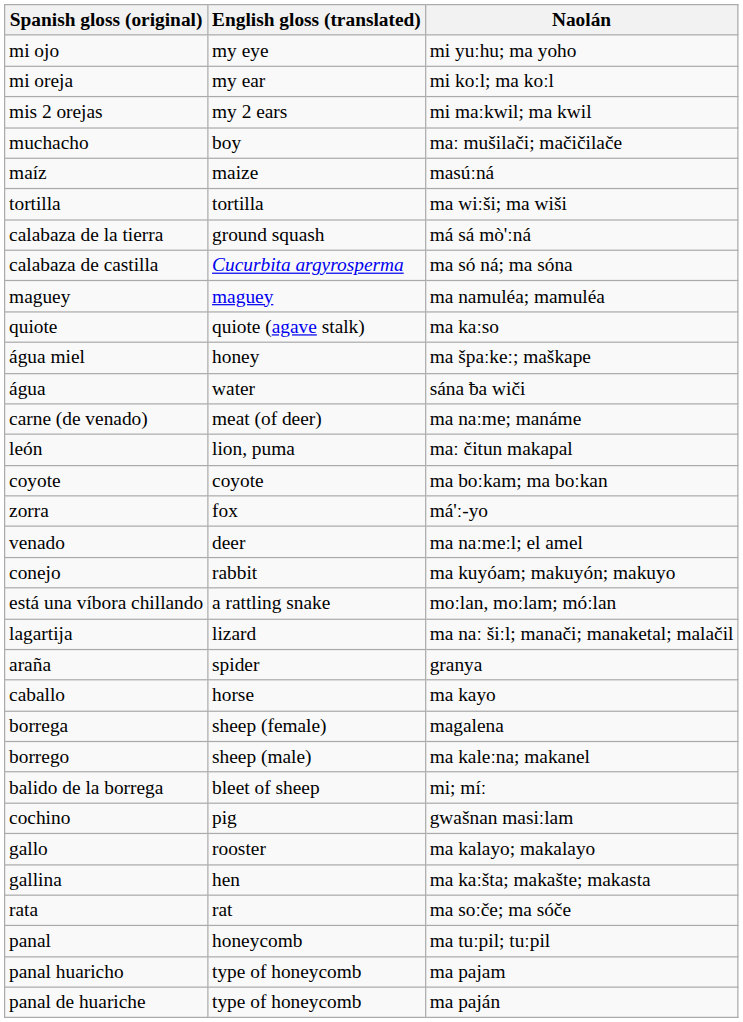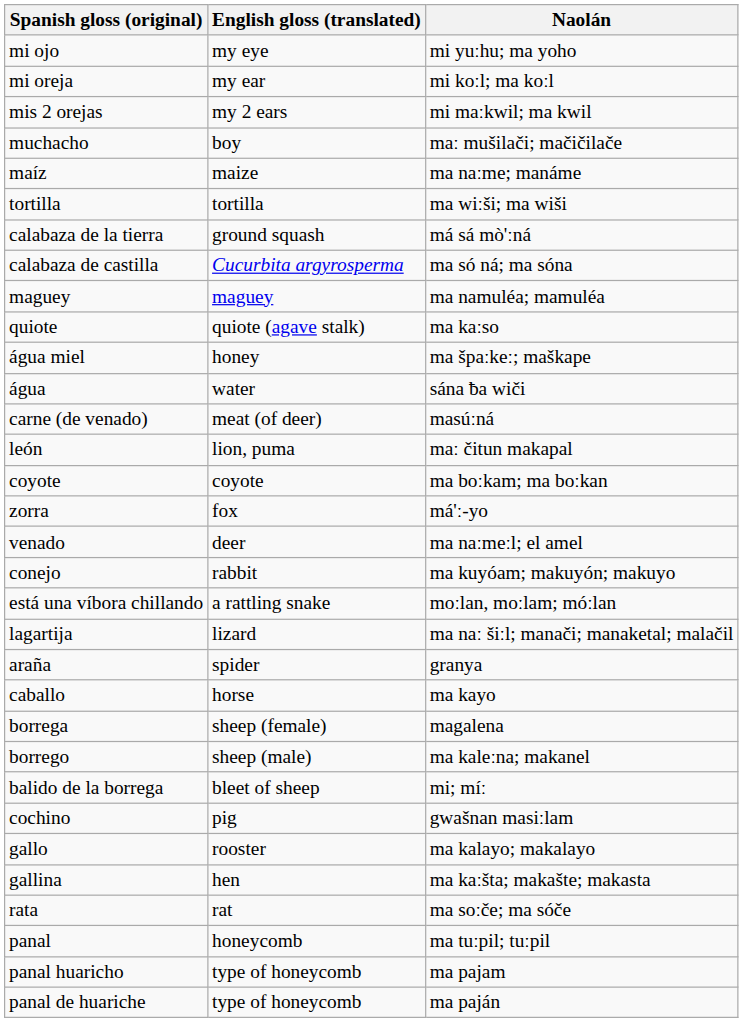 <table class="wikitable sortable">
 <tr>
 <th>Spanish gloss (original)</th>
 <th>English gloss (translated)</th>
 <th>Naolán</th>
 </tr>
 <tr>
 <td>mi ojo</td>
 <td>my eye</td>
 <td>mi yuːhu; ma yoho</td>
 </tr>
 <tr>
 <td>mi oreja</td>
 <td>my ear</td>
 <td>mi koːl; ma koːl</td>
 </tr>
 <tr>
 <td>mis 2 orejas</td>
 <td>my 2 ears</td>
 <td>mi maːkwil; ma kwil</td>
 </tr>
 <tr>
 <td>muchacho</td>
 <td>boy</td>
 <td>maː mušilači; mačičilače</td>
 </tr>
 <tr>
 <td>maíz</td>
 <td>maize</td>
-<td>masúːná</td>
+<td>ma naːme; manáme</td>
 </tr>
 <tr>
 <td>tortilla</td>
 <td>tortilla</td>
 <td>ma wiːši; ma wiši</td>
 </tr>
 <tr>
 <td>calabaza de la tierra</td>
 <td>ground squash</td>
 <td>má sá mò'ːná</td>
 </tr>
 <tr>
 <td>calabaza de castilla</td>
 <td><em><a href='#'>Cucurbita argyrosperma</a></em></td>
 <td>ma só ná; ma sóna</td>
 </tr>
 <tr>
 <td>maguey</td>
 <td><a href='#'>maguey</a></td>
 <td>ma namuléa; mamuléa</td>
 </tr>
 <tr>
 <td>quiote</td>
 <td>quiote (<a href='#'>agave</a> stalk)</td>
 <td>ma kaːso</td>
 </tr>
 <tr>
 <td>água miel</td>
 <td>honey</td>
 <td>ma špaːkeː; maškape</td>
 </tr>
 <tr>
 <td>água</td>
 <td>water</td>
 <td>sána ƀa wiči</td>
 </tr>
 <tr>
 <td>carne (de venado)</td>
 <td>meat (of deer)</td>
-<td>ma naːme; manáme</td>
+<td>masúːná</td>
 </tr>
 <tr>
 <td>león</td>
 <td>lion, puma</td>
 <td>maː čitun makapal</td>
 </tr>
 <tr>
 <td>coyote</td>
 <td>coyote</td>
 <td>ma boːkam; ma boːkan</td>
 </tr>
 <tr>
 <td>zorra</td>
 <td>fox</td>
 <td>má'ː-yo</td>
 </tr>
 <tr>
 <td>venado</td>
 <td>deer</td>
 <td>ma naːmeːl; el amel</td>
 </tr>
 <tr>
 <td>conejo</td>
 <td>rabbit</td>
 <td>ma kuyóam; makuyón; makuyo</td>
 </tr>
 <tr>
 <td>está una víbora chillando</td>
 <td>a rattling snake</td>
 <td>moːlan, moːlam; móːlan</td>
 </tr>
 <tr>
 <td>lagartija</td>
 <td>lizard</td>
 <td>ma naː šiːl; manači; manaketal; malačil</td>
 </tr>
 <tr>
 <td>araña</td>
 <td>spider</td>
 <td>granya</td>
 </tr>
 <tr>
 <td>caballo</td>
 <td>horse</td>
 <td>ma kayo</td>
 </tr>
 <tr>
 <td>borrega</td>
 <td>sheep (female)</td>
 <td>magalena</td>
 </tr>
 <tr>
 <td>borrego</td>
 <td>sheep (male)</td>
 <td>ma kaleːna; makanel</td>
 </tr>
 <tr>
 <td>balido de la borrega</td>
 <td>bleet of sheep</td>
 <td>mi; míː</td>
 </tr>
 <tr>
 <td>cochino</td>
 <td>pig</td>
 <td>gwašnan masiːlam</td>
 </tr>
 <tr>
 <td>gallo</td>
 <td>rooster</td>
 <td>ma kalayo; makalayo</td>
 </tr>
 <tr>
 <td>gallina</td>
 <td>hen</td>
 <td>ma kaːšta; makašte; makasta</td>
 </tr>
 <tr>
 <td>rata</td>
 <td>rat</td>
 <td>ma soːče; ma sóče</td>
 </tr>
 <tr>
 <td>panal</td>
 <td>honeycomb</td>
 <td>ma tuːpil; tuːpil</td>
 </tr>
 <tr>
 <td>panal huaricho</td>
 <td>type of honeycomb</td>
 <td>ma pajam</td>
 </tr>
 <tr>
 <td>panal de huariche</td>
 <td>type of honeycomb</td>
 <td>ma paján</td>
 </tr>
 </table>
